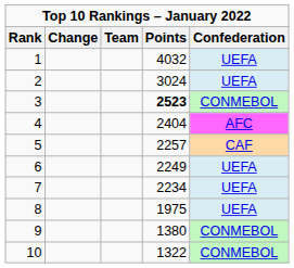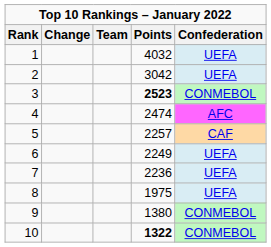 <table class="wikitable" style="font-size:90%; float: right; margin-left: 1em">
 <tr>
 <td colspan=5 align="center"><strong>Top 10 Rankings – January 2022</strong></td>
 </tr>
 <tr>
 <th>Rank</th>
 <th>Change</th>
 <th>Team</th>
 <th>Points</th>
 <th>Confederation</th>
 </tr>
 <tr>
 <td align="right">1</td>
 <td align="center"></td>
 <td></td>
 <td align="right">4032</td>
 <td align="center" style="background:#d9edf4;"><a href='#'>UEFA</a></td>
 </tr>
 <tr>
 <td align="right">2</td>
 <td align="center"></td>
 <td></td>
-<td align="right">3024</td>
+<td align="right">3042</td>
 <td align="center" style="background:#d9edf4;"><a href='#'>UEFA</a></td>
 </tr>
 <tr>
 <td align="right">3</td>
 <td align="center"></td>
 <td></td>
 <td align="right"><strong>2523</strong></td>
 <td align="center" style="background:#c0f8c0;"><a href='#'>CONMEBOL</a></td>
 </tr>
 <tr>
 <td align="right">4</td>
 <td align="center"></td>
 <td></td>
-<td align="right">2404</td>
+<td align="right">2474</td>
 <td align="center" style="background:#FF66FF;"><a href='#'>AFC</a></td>
 </tr>
 <tr>
 <td align="right">5</td>
 <td align="center"></td>
 <td></td>
 <td align="right">2257</td>
 <td align="center" style="background:#fed9a5;"><a href='#'>CAF</a></td>
 </tr>
 <tr>
 <td align="right">6</td>
 <td align="center"></td>
 <td></td>
 <td align="right">2249</td>
 <td align="center" style="background:#d9edf4;"><a href='#'>UEFA</a></td>
 </tr>
 <tr>
 <td align="right">7</td>
 <td align="center"></td>
 <td></td>
-<td align="right">2234</td>
+<td align="right">2236</td>
 <td align="center" style="background:#d9edf4;"><a href='#'>UEFA</a></td>
 </tr>
 <tr>
 <td align="right">8</td>
 <td align="center"></td>
 <td></td>
 <td align="right">1975</td>
 <td align="center" style="background:#d9edf4;"><a href='#'>UEFA</a></td>
 </tr>
 <tr>
 <td align="right">9</td>
 <td align="center"></td>
 <td></td>
 <td align="right">1380</td>
 <td align="center" style="background:#c0f8c0;"><a href='#'>CONMEBOL</a></td>
 </tr>
 <tr>
 <td align="right">10</td>
 <td align="center"></td>
 <td></td>
-<td align="right">1322</td>
+<td align="right"><strong>1322</strong></td>
 <td align="center" style="background:#c0f8c0;"><a href='#'>CONMEBOL</a></td>
 </tr>
 </table>
